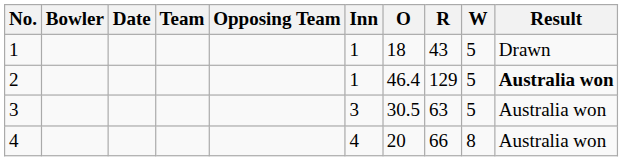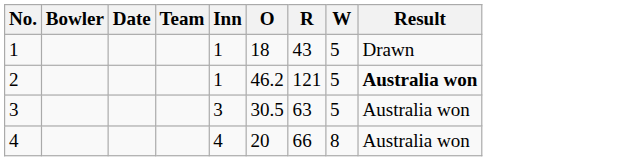 <table class="wikitable sortable">
 <tr>
 <th>No.</th>
 <th>Bowler</th>
 <th>Date</th>
 <th>Team</th>
-<th>Opposing Team</th>
 <th scope="col" style="width:20px;">Inn</th>
 <th scope="col" style="width:20px;">O</th>
 <th scope="col" style="width:20px;">R</th>
 <th scope="col" style="width:20px;">W</th>
 <th>Result</th>
 </tr>
 <tr>
 <td>1</td>
-<td></td>
 <td></td>
 <td></td>
 <td></td>
 <td>1</td>
 <td>18</td>
 <td>43</td>
 <td>5</td>
 <td>Drawn</td>
 </tr>
 <tr>
 <td>2</td>
 <td></td>
 <td></td>
 <td></td>
-<td></td>
 <td>1</td>
-<td>46.4</td>
-<td>129</td>
+<td>46.2</td>
+<td>121</td>
 <td>5</td>
 <td><strong>Australia won</strong></td>
 </tr>
 <tr>
 <td>3</td>
-<td></td>
 <td></td>
 <td></td>
 <td></td>
 <td>3</td>
 <td>30.5</td>
 <td>63</td>
 <td>5</td>
 <td>Australia won</td>
 </tr>
 <tr>
 <td>4</td>
 <td></td>
 <td></td>
 <td></td>
-<td></td>
 <td>4</td>
 <td>20</td>
 <td>66</td>
 <td>8</td>
 <td>Australia won</td>
 </tr>
 </table>
